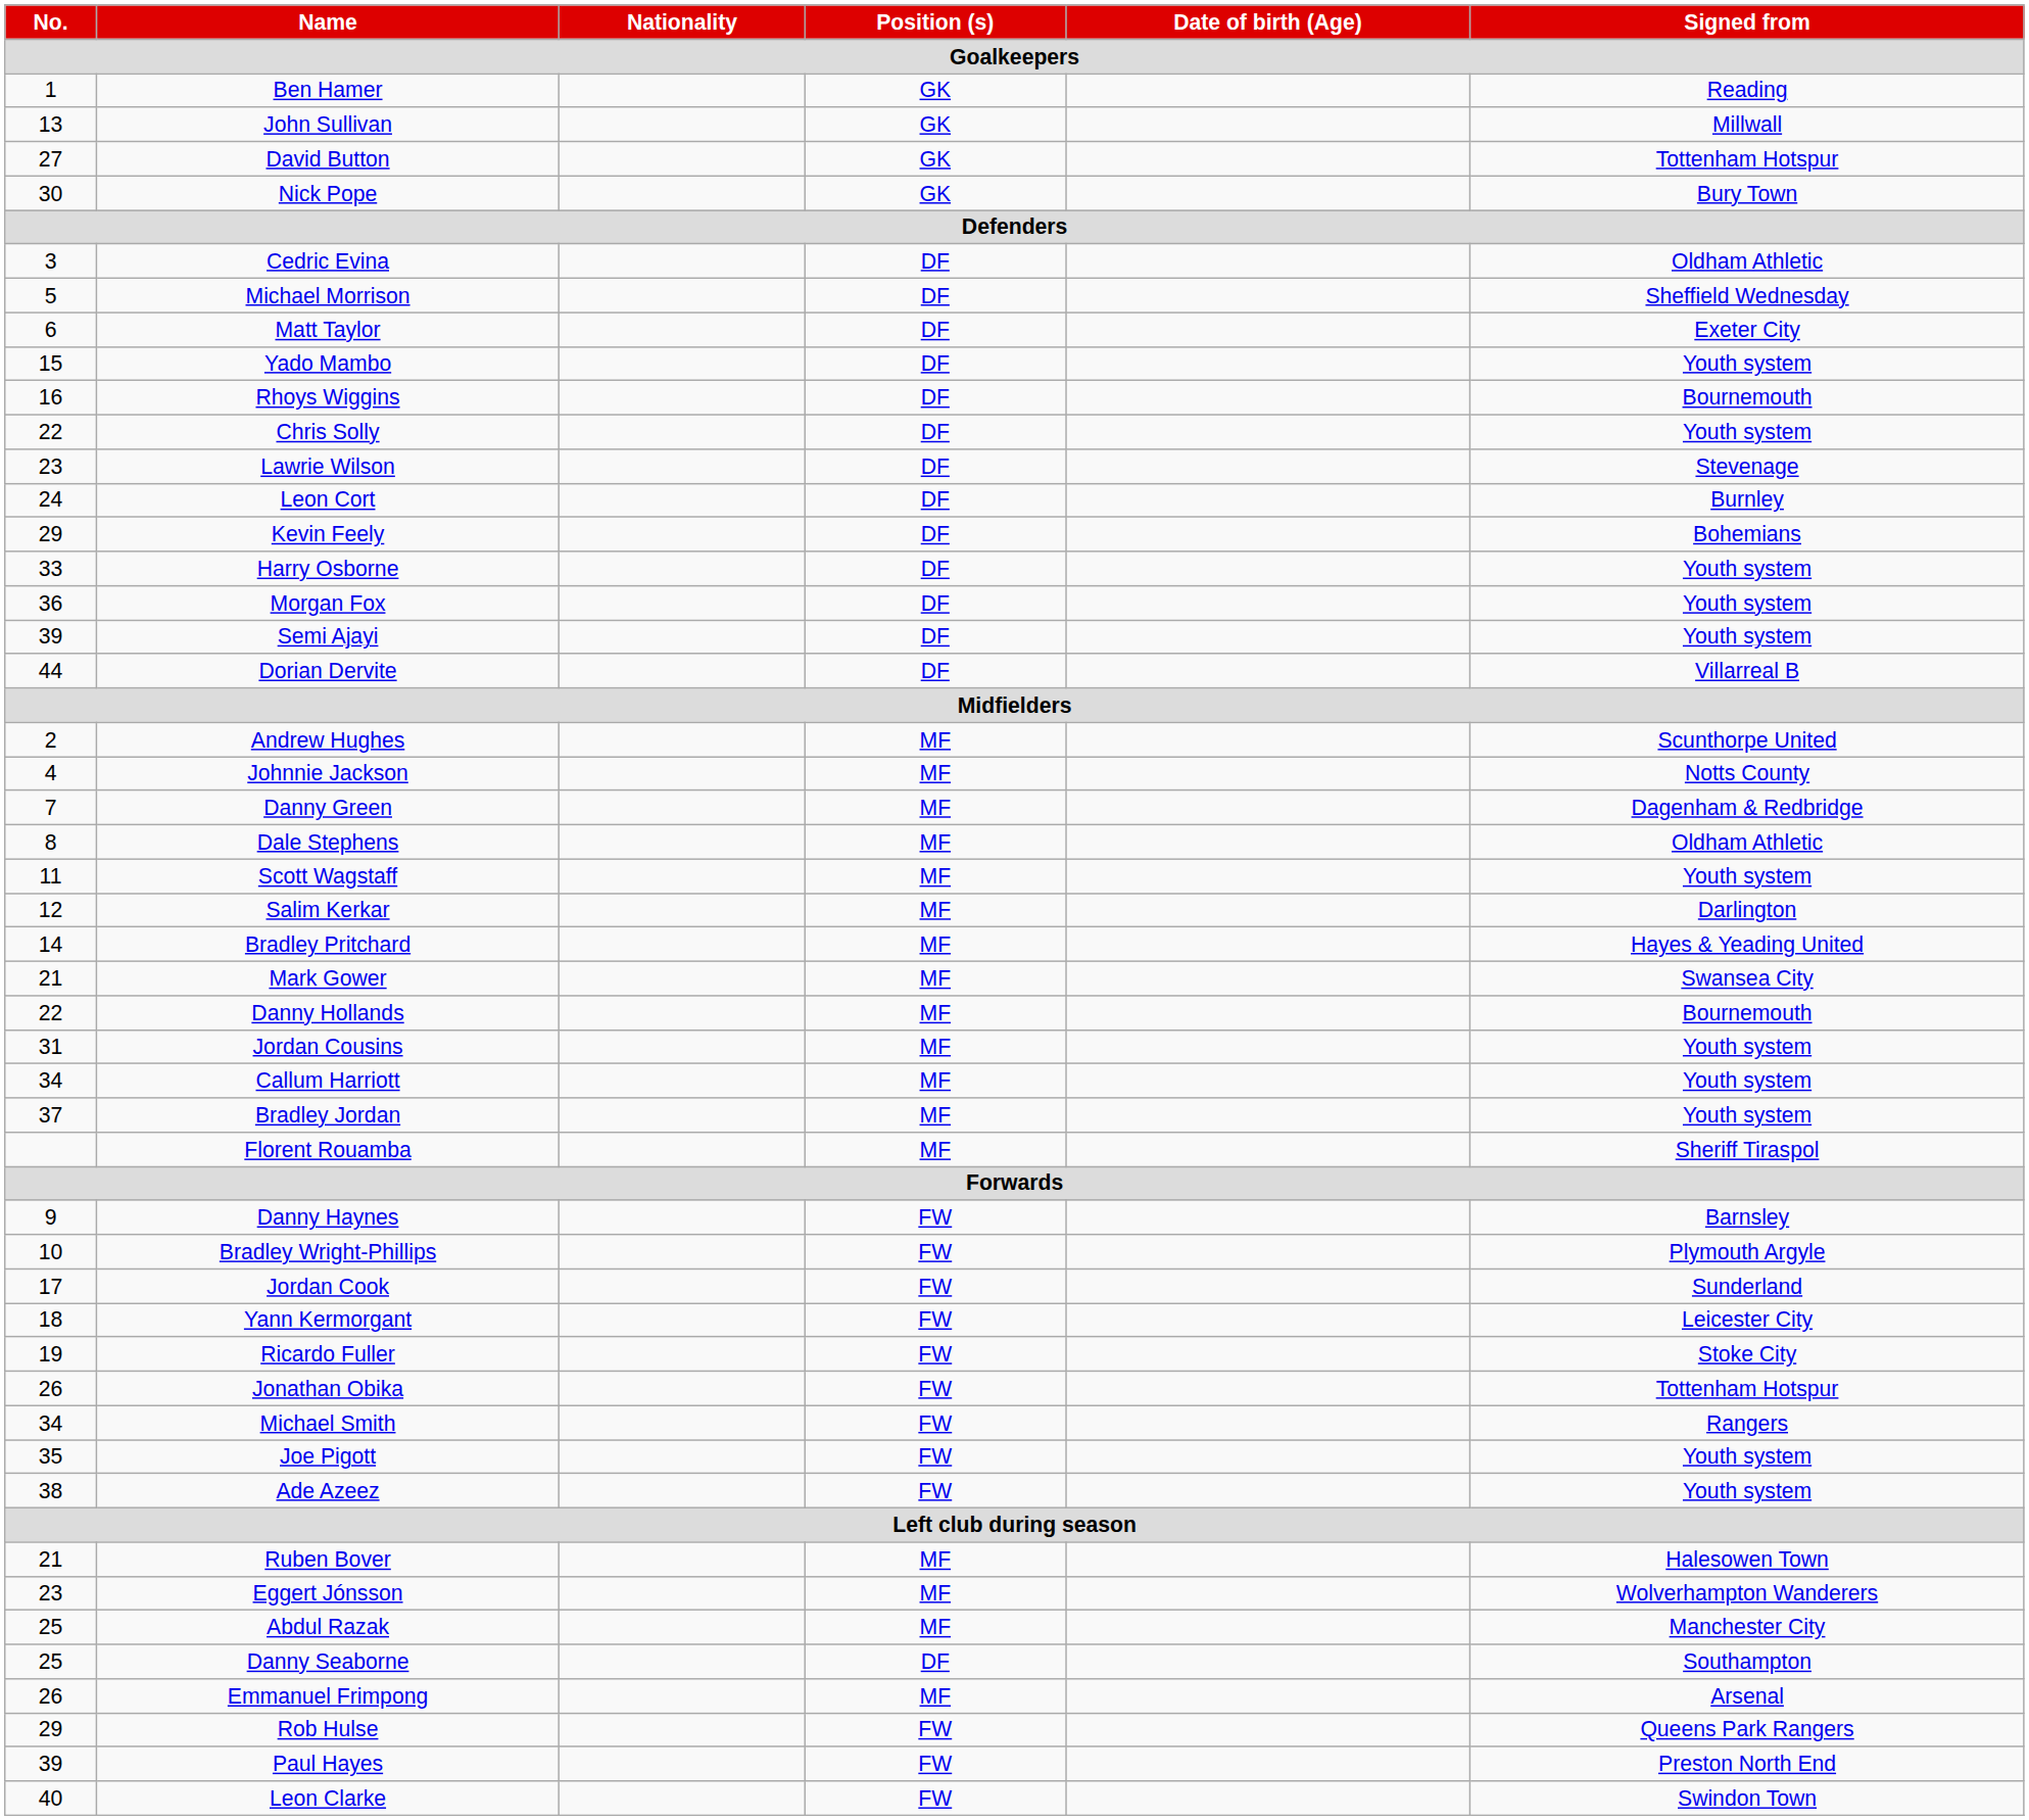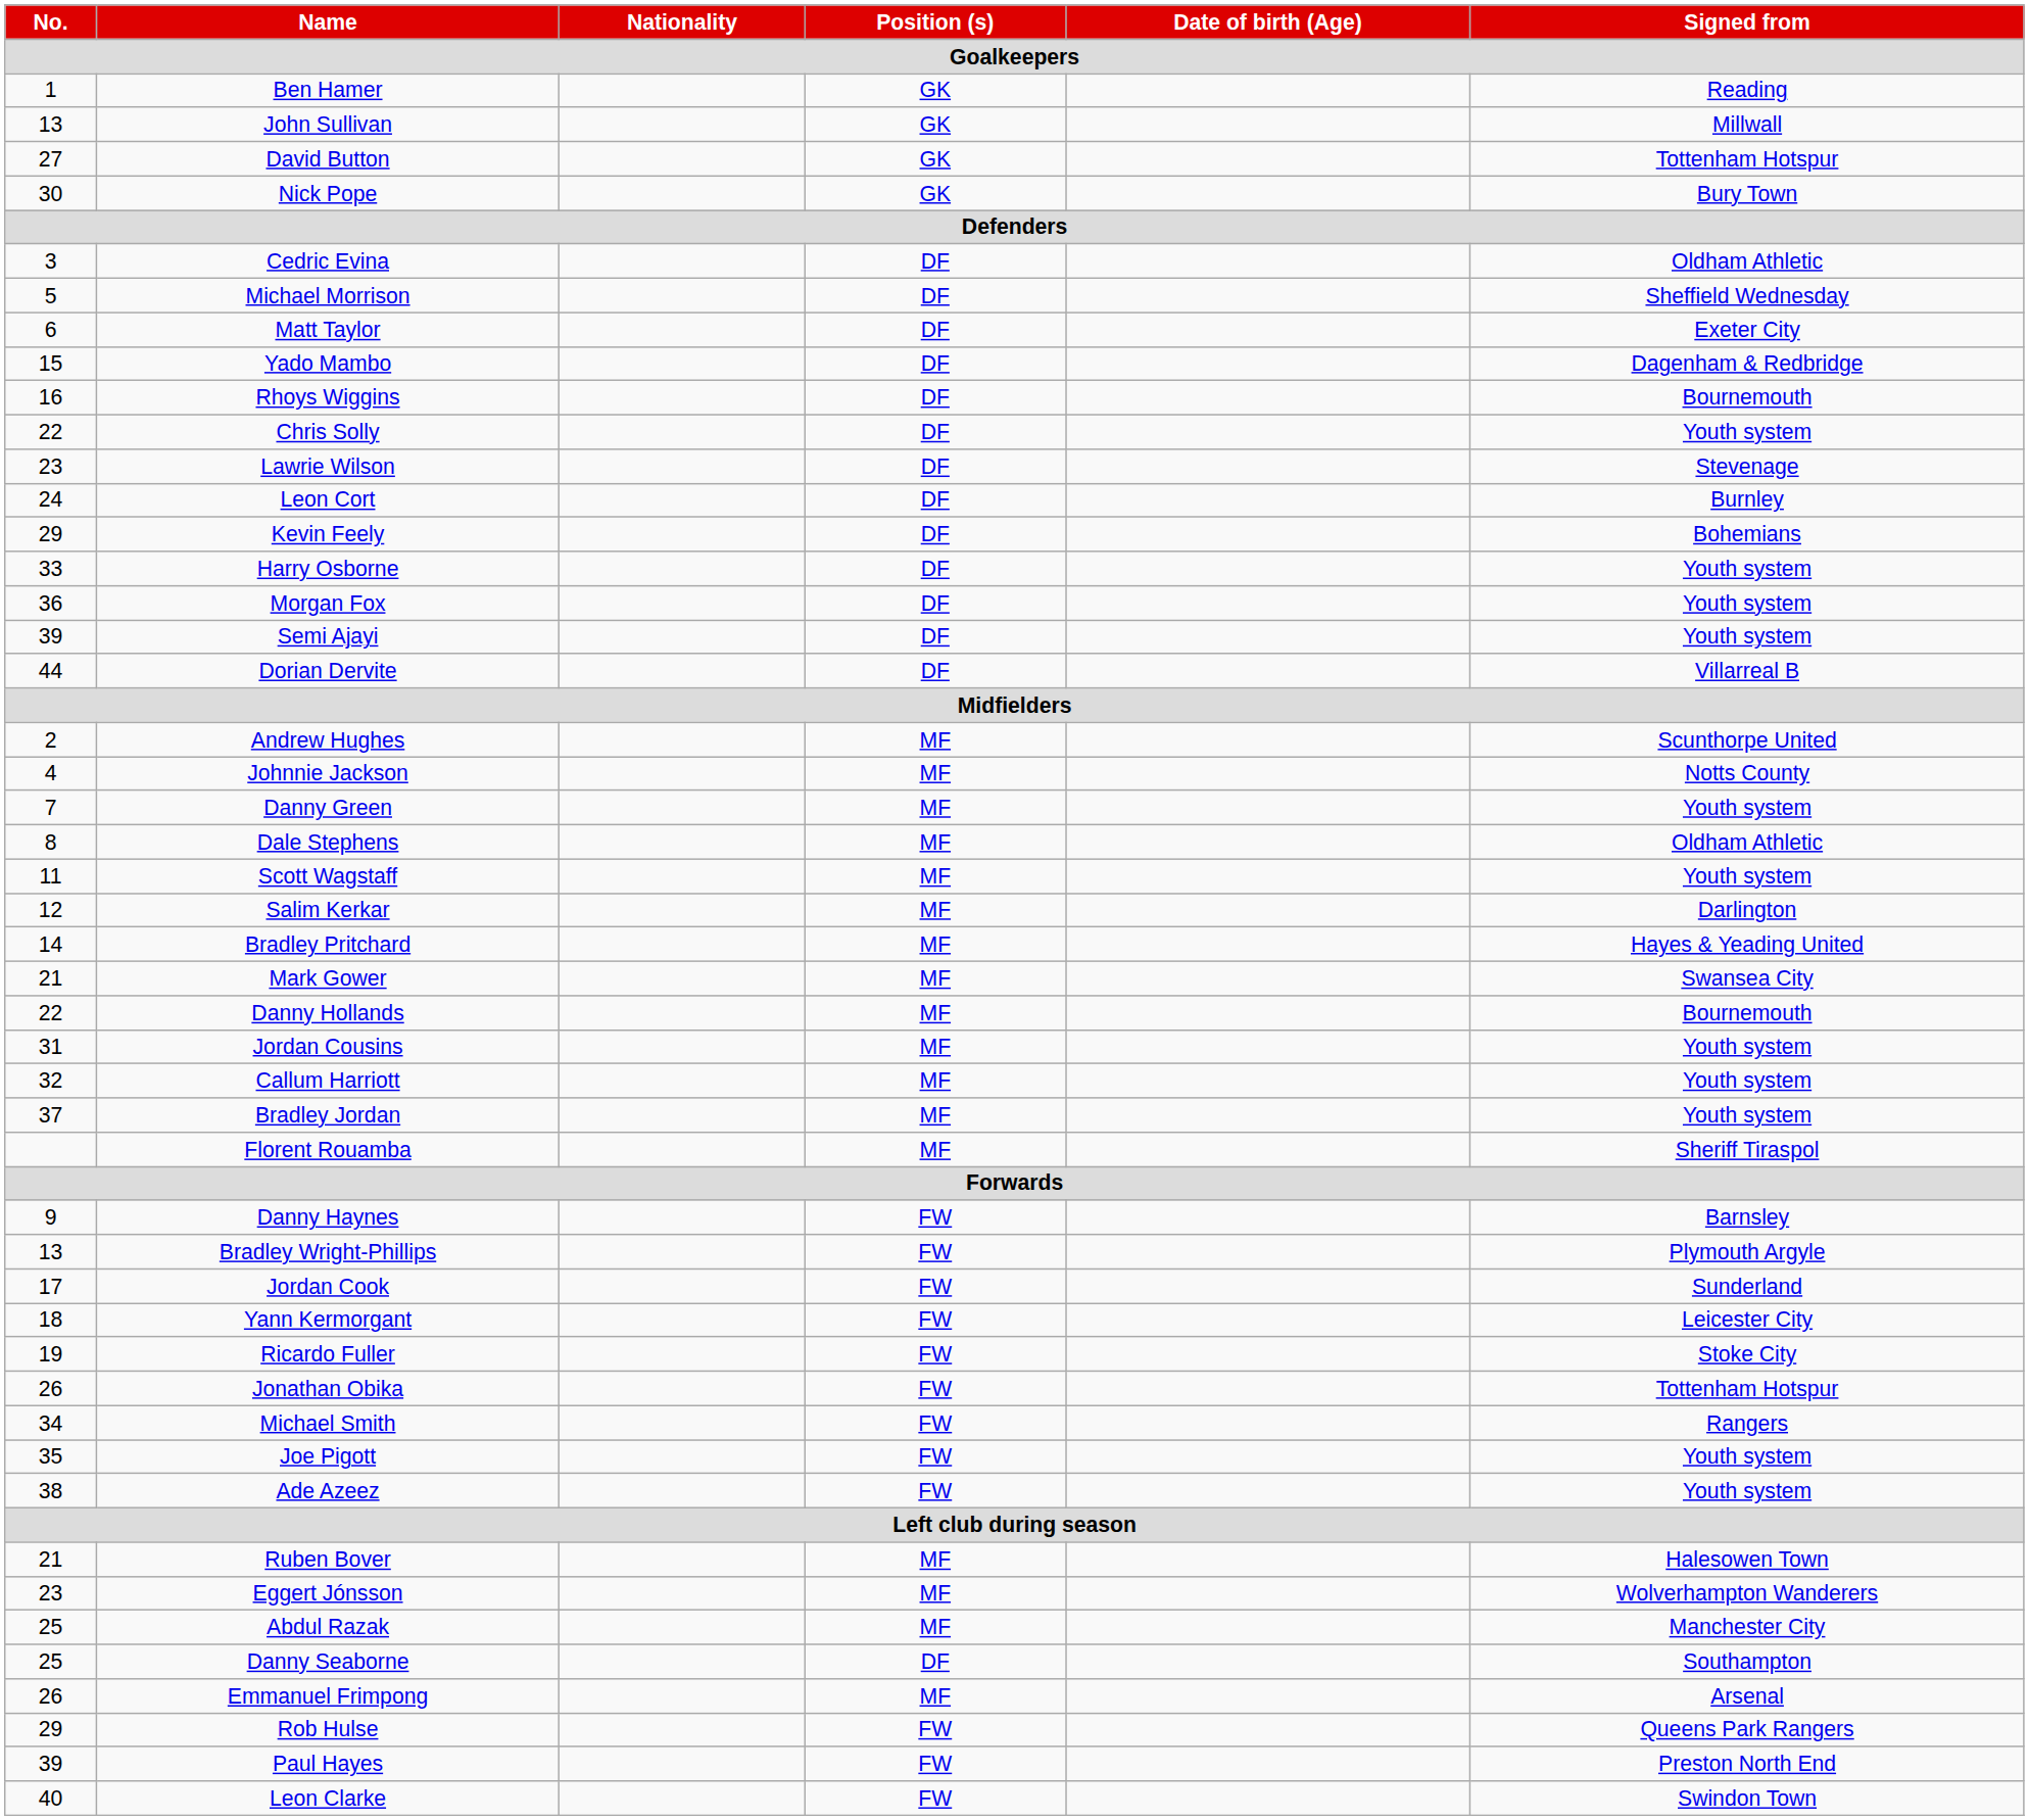 <table class="wikitable" style="text-align:center; font-size:90%; width:85%;">
 <tr>
 <th style="background:#DD0000; color:#FFFFFF; text-align:center;">No.</th>
 <th style="background:#DD0000; color:#FFFFFF; text-align:center;">Name</th>
 <th style="background:#DD0000; color:#FFFFFF; text-align:center;">Nationality</th>
 <th style="background:#DD0000; color:#FFFFFF; text-align:center;">Position (s)</th>
 <th style="background:#DD0000; color:#FFFFFF; text-align:center;">Date of birth (Age)</th>
 <th style="background:#DD0000; color:#FFFFFF; text-align:center;">Signed from</th>
 </tr>
 <tr>
 <th colspan="6" style="background:#dcdcdc; text-align:center;">Goalkeepers</th>
 </tr>
 <tr>
 <td>1</td>
 <td><a href='#'>Ben Hamer</a></td>
 <td></td>
 <td><a href='#'>GK</a></td>
 <td></td>
 <td> <a href='#'>Reading</a></td>
 </tr>
 <tr>
 <td>13</td>
 <td><a href='#'>John Sullivan</a></td>
 <td></td>
 <td><a href='#'>GK</a></td>
 <td></td>
 <td> <a href='#'>Millwall</a></td>
 </tr>
 <tr>
 <td>27</td>
 <td><a href='#'>David Button</a></td>
 <td></td>
 <td><a href='#'>GK</a></td>
 <td></td>
 <td> <a href='#'>Tottenham Hotspur</a></td>
 </tr>
 <tr>
 <td>30</td>
 <td><a href='#'>Nick Pope</a></td>
 <td></td>
 <td><a href='#'>GK</a></td>
 <td></td>
 <td> <a href='#'>Bury Town</a></td>
 </tr>
 <tr>
 <th colspan="6" style="background:#dcdcdc; text-align:center;">Defenders</th>
 </tr>
 <tr>
 <td>3</td>
 <td><a href='#'>Cedric Evina</a></td>
 <td></td>
 <td><a href='#'>DF</a></td>
 <td></td>
 <td> <a href='#'>Oldham Athletic</a></td>
 </tr>
 <tr>
 <td>5</td>
 <td><a href='#'>Michael Morrison</a></td>
 <td></td>
 <td><a href='#'>DF</a></td>
 <td></td>
 <td> <a href='#'>Sheffield Wednesday</a></td>
 </tr>
 <tr>
 <td>6</td>
 <td><a href='#'>Matt Taylor</a></td>
 <td></td>
 <td><a href='#'>DF</a></td>
 <td></td>
 <td> <a href='#'>Exeter City</a></td>
 </tr>
 <tr>
 <td>15</td>
 <td><a href='#'>Yado Mambo</a></td>
 <td></td>
 <td><a href='#'>DF</a></td>
 <td></td>
-<td><a href='#'>Youth system</a></td>
+<td> <a href='#'>Dagenham & Redbridge</a></td>
 </tr>
 <tr>
 <td>16</td>
 <td><a href='#'>Rhoys Wiggins</a></td>
 <td></td>
 <td><a href='#'>DF</a></td>
 <td></td>
 <td> <a href='#'>Bournemouth</a></td>
 </tr>
 <tr>
 <td>22</td>
 <td><a href='#'>Chris Solly</a></td>
 <td></td>
 <td><a href='#'>DF</a></td>
 <td></td>
 <td><a href='#'>Youth system</a></td>
 </tr>
 <tr>
 <td>23</td>
 <td><a href='#'>Lawrie Wilson</a></td>
 <td></td>
 <td><a href='#'>DF</a></td>
 <td></td>
 <td> <a href='#'>Stevenage</a></td>
 </tr>
 <tr>
 <td>24</td>
 <td><a href='#'>Leon Cort</a></td>
 <td></td>
 <td><a href='#'>DF</a></td>
 <td></td>
 <td> <a href='#'>Burnley</a></td>
 </tr>
 <tr>
 <td>29</td>
 <td><a href='#'>Kevin Feely</a></td>
 <td></td>
 <td><a href='#'>DF</a></td>
 <td></td>
 <td> <a href='#'>Bohemians</a></td>
 </tr>
 <tr>
 <td>33</td>
 <td><a href='#'>Harry Osborne</a></td>
 <td></td>
 <td><a href='#'>DF</a></td>
 <td></td>
 <td><a href='#'>Youth system</a></td>
 </tr>
 <tr>
 <td>36</td>
 <td><a href='#'>Morgan Fox</a></td>
 <td></td>
 <td><a href='#'>DF</a></td>
 <td></td>
 <td><a href='#'>Youth system</a></td>
 </tr>
 <tr>
 <td>39</td>
 <td><a href='#'>Semi Ajayi</a></td>
 <td></td>
 <td><a href='#'>DF</a></td>
 <td></td>
 <td><a href='#'>Youth system</a></td>
 </tr>
 <tr>
 <td>44</td>
 <td><a href='#'>Dorian Dervite</a></td>
 <td></td>
 <td><a href='#'>DF</a></td>
 <td></td>
 <td> <a href='#'>Villarreal B</a></td>
 </tr>
 <tr>
 <th colspan="6" style="background:#dcdcdc; text-align:center;">Midfielders</th>
 </tr>
 <tr>
 <td>2</td>
 <td><a href='#'>Andrew Hughes</a></td>
 <td></td>
 <td><a href='#'>MF</a></td>
 <td></td>
 <td> <a href='#'>Scunthorpe United</a></td>
 </tr>
 <tr>
 <td>4</td>
 <td><a href='#'>Johnnie Jackson</a></td>
 <td></td>
 <td><a href='#'>MF</a></td>
 <td></td>
 <td> <a href='#'>Notts County</a></td>
 </tr>
 <tr>
 <td>7</td>
 <td><a href='#'>Danny Green</a></td>
 <td></td>
 <td><a href='#'>MF</a></td>
 <td></td>
-<td> <a href='#'>Dagenham & Redbridge</a></td>
+<td><a href='#'>Youth system</a></td>
 </tr>
 <tr>
 <td>8</td>
 <td><a href='#'>Dale Stephens</a></td>
 <td></td>
 <td><a href='#'>MF</a></td>
 <td></td>
 <td> <a href='#'>Oldham Athletic</a></td>
 </tr>
 <tr>
 <td>11</td>
 <td><a href='#'>Scott Wagstaff</a></td>
 <td></td>
 <td><a href='#'>MF</a></td>
 <td></td>
 <td><a href='#'>Youth system</a></td>
 </tr>
 <tr>
 <td>12</td>
 <td><a href='#'>Salim Kerkar</a></td>
 <td></td>
 <td><a href='#'>MF</a></td>
 <td></td>
 <td> <a href='#'>Darlington</a></td>
 </tr>
 <tr>
 <td>14</td>
 <td><a href='#'>Bradley Pritchard</a></td>
 <td></td>
 <td><a href='#'>MF</a></td>
 <td></td>
 <td> <a href='#'>Hayes & Yeading United</a></td>
 </tr>
 <tr>
 <td>21</td>
 <td><a href='#'>Mark Gower</a></td>
 <td></td>
 <td><a href='#'>MF</a></td>
 <td></td>
 <td> <a href='#'>Swansea City</a></td>
 </tr>
 <tr>
 <td>22</td>
 <td><a href='#'>Danny Hollands</a></td>
 <td></td>
 <td><a href='#'>MF</a></td>
 <td></td>
 <td> <a href='#'>Bournemouth</a></td>
 </tr>
 <tr>
 <td>31</td>
 <td><a href='#'>Jordan Cousins</a></td>
 <td></td>
 <td><a href='#'>MF</a></td>
 <td></td>
 <td><a href='#'>Youth system</a></td>
 </tr>
 <tr>
-<td>34</td>
+<td>32</td>
 <td><a href='#'>Callum Harriott</a></td>
 <td></td>
 <td><a href='#'>MF</a></td>
 <td></td>
 <td><a href='#'>Youth system</a></td>
 </tr>
 <tr>
 <td>37</td>
 <td><a href='#'>Bradley Jordan</a></td>
 <td></td>
 <td><a href='#'>MF</a></td>
 <td></td>
 <td><a href='#'>Youth system</a></td>
 </tr>
 <tr>
 <td></td>
 <td><a href='#'>Florent Rouamba</a></td>
 <td></td>
 <td><a href='#'>MF</a></td>
 <td></td>
 <td> <a href='#'>Sheriff Tiraspol</a></td>
 </tr>
 <tr>
 <th colspan="6" style="background:#dcdcdc; text-align:center;">Forwards</th>
 </tr>
 <tr>
 <td>9</td>
 <td><a href='#'>Danny Haynes</a></td>
 <td></td>
 <td><a href='#'>FW</a></td>
 <td></td>
 <td> <a href='#'>Barnsley</a></td>
 </tr>
 <tr>
-<td>10</td>
+<td>13</td>
 <td><a href='#'>Bradley Wright-Phillips</a></td>
 <td></td>
 <td><a href='#'>FW</a></td>
 <td></td>
 <td> <a href='#'>Plymouth Argyle</a></td>
 </tr>
 <tr>
 <td>17</td>
 <td><a href='#'>Jordan Cook</a></td>
 <td></td>
 <td><a href='#'>FW</a></td>
 <td></td>
 <td> <a href='#'>Sunderland</a></td>
 </tr>
 <tr>
 <td>18</td>
 <td><a href='#'>Yann Kermorgant</a></td>
 <td></td>
 <td><a href='#'>FW</a></td>
 <td></td>
 <td> <a href='#'>Leicester City</a></td>
 </tr>
 <tr>
 <td>19</td>
 <td><a href='#'>Ricardo Fuller</a></td>
 <td></td>
 <td><a href='#'>FW</a></td>
 <td></td>
 <td> <a href='#'>Stoke City</a></td>
 </tr>
 <tr>
 <td>26</td>
 <td><a href='#'>Jonathan Obika</a></td>
 <td></td>
 <td><a href='#'>FW</a></td>
 <td></td>
 <td> <a href='#'>Tottenham Hotspur</a></td>
 </tr>
 <tr>
 <td>34</td>
 <td><a href='#'>Michael Smith</a></td>
 <td></td>
 <td><a href='#'>FW</a></td>
 <td></td>
 <td> <a href='#'>Rangers</a></td>
 </tr>
 <tr>
 <td>35</td>
 <td><a href='#'>Joe Pigott</a></td>
 <td></td>
 <td><a href='#'>FW</a></td>
 <td></td>
 <td><a href='#'>Youth system</a></td>
 </tr>
 <tr>
 <td>38</td>
 <td><a href='#'>Ade Azeez</a></td>
 <td></td>
 <td><a href='#'>FW</a></td>
 <td></td>
 <td><a href='#'>Youth system</a></td>
 </tr>
 <tr>
 <th colspan="6" style="background:#dcdcdc; text-align:center;">Left club during season</th>
 </tr>
 <tr>
 <td>21</td>
 <td><a href='#'>Ruben Bover</a></td>
 <td></td>
 <td><a href='#'>MF</a></td>
 <td></td>
 <td> <a href='#'>Halesowen Town</a></td>
 </tr>
 <tr>
 <td>23</td>
 <td><a href='#'>Eggert Jónsson</a></td>
 <td></td>
 <td><a href='#'>MF</a></td>
 <td></td>
 <td> <a href='#'>Wolverhampton Wanderers</a></td>
 </tr>
 <tr>
 <td>25</td>
 <td><a href='#'>Abdul Razak</a></td>
 <td></td>
 <td><a href='#'>MF</a></td>
 <td></td>
 <td> <a href='#'>Manchester City</a></td>
 </tr>
 <tr>
 <td>25</td>
 <td><a href='#'>Danny Seaborne</a></td>
 <td></td>
 <td><a href='#'>DF</a></td>
 <td></td>
 <td> <a href='#'>Southampton</a></td>
 </tr>
 <tr>
 <td>26</td>
 <td><a href='#'>Emmanuel Frimpong</a></td>
 <td></td>
 <td><a href='#'>MF</a></td>
 <td></td>
 <td> <a href='#'>Arsenal</a></td>
 </tr>
 <tr>
 <td>29</td>
 <td><a href='#'>Rob Hulse</a></td>
 <td></td>
 <td><a href='#'>FW</a></td>
 <td></td>
 <td> <a href='#'>Queens Park Rangers</a></td>
 </tr>
 <tr>
 <td>39</td>
 <td><a href='#'>Paul Hayes</a></td>
 <td></td>
 <td><a href='#'>FW</a></td>
 <td></td>
 <td> <a href='#'>Preston North End</a></td>
 </tr>
 <tr>
 <td>40</td>
 <td><a href='#'>Leon Clarke</a></td>
 <td></td>
 <td><a href='#'>FW</a></td>
 <td></td>
 <td> <a href='#'>Swindon Town</a></td>
 </tr>
 <tr>
 </tr>
 </table>
